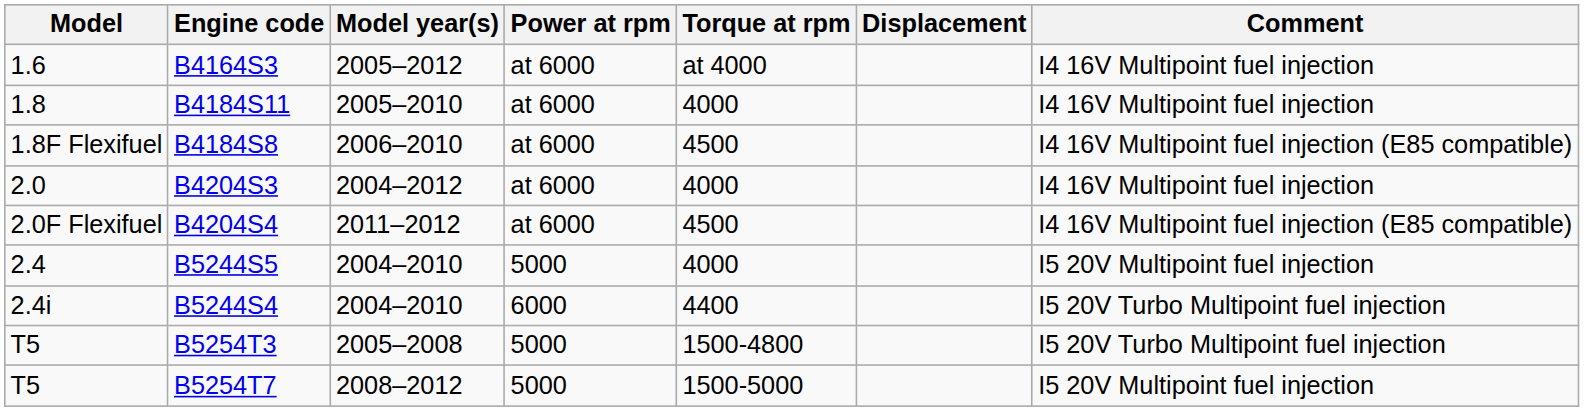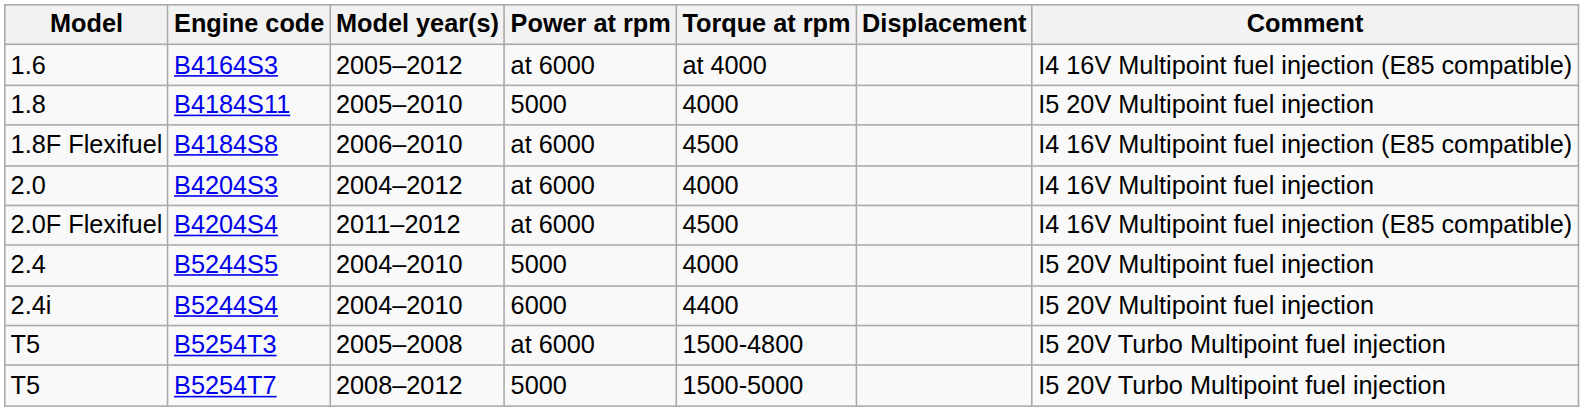 <table class="wikitable collapsible sortable">
 <tr>
 <th>Model</th>
 <th>Engine code</th>
 <th>Model year(s)</th>
 <th>Power at rpm</th>
 <th>Torque at rpm</th>
 <th>Displacement</th>
 <th>Comment</th>
 </tr>
 <tr>
 <td>1.6</td>
 <td><a href='#'>B4164S3</a></td>
 <td>2005–2012</td>
 <td> at 6000</td>
 <td> at 4000</td>
 <td></td>
-<td>I4 16V Multipoint fuel injection</td>
+<td>I4 16V Multipoint fuel injection (E85 compatible)</td>
 </tr>
 <tr>
 <td>1.8</td>
 <td><a href='#'>B4184S11</a></td>
 <td>2005–2010</td>
-<td> at 6000</td>
+<td> 5000</td>
 <td> 4000</td>
 <td></td>
-<td>I4 16V Multipoint fuel injection</td>
+<td>I5 20V Multipoint fuel injection</td>
 </tr>
 <tr>
 <td>1.8F Flexifuel</td>
 <td><a href='#'>B4184S8</a></td>
 <td>2006–2010</td>
 <td> at 6000</td>
 <td> 4500</td>
 <td></td>
 <td>I4 16V Multipoint fuel injection (E85 compatible)</td>
 </tr>
 <tr>
 <td>2.0</td>
 <td><a href='#'>B4204S3</a></td>
 <td>2004–2012</td>
 <td> at 6000</td>
 <td> 4000</td>
 <td></td>
 <td>I4 16V Multipoint fuel injection</td>
 </tr>
 <tr>
 <td>2.0F Flexifuel</td>
 <td><a href='#'>B4204S4</a></td>
 <td>2011–2012</td>
 <td> at 6000</td>
 <td> 4500</td>
 <td></td>
 <td>I4 16V Multipoint fuel injection (E85 compatible)</td>
 </tr>
 <tr>
 <td>2.4</td>
 <td><a href='#'>B5244S5</a></td>
 <td>2004–2010</td>
 <td> 5000</td>
 <td> 4000</td>
 <td></td>
 <td>I5 20V Multipoint fuel injection</td>
 </tr>
 <tr>
 <td>2.4i</td>
 <td><a href='#'>B5244S4</a></td>
 <td>2004–2010</td>
 <td> 6000</td>
 <td> 4400</td>
 <td></td>
-<td>I5 20V Turbo Multipoint fuel injection</td>
+<td>I5 20V Multipoint fuel injection</td>
 </tr>
 <tr>
 <td>T5</td>
 <td><a href='#'>B5254T3</a></td>
 <td>2005–2008</td>
-<td> 5000</td>
+<td> at 6000</td>
 <td> 1500-4800</td>
 <td></td>
 <td>I5 20V Turbo Multipoint fuel injection</td>
 </tr>
 <tr>
 <td>T5</td>
 <td><a href='#'>B5254T7</a></td>
 <td>2008–2012</td>
 <td> 5000</td>
 <td> 1500-5000</td>
 <td></td>
-<td>I5 20V Multipoint fuel injection</td>
+<td>I5 20V Turbo Multipoint fuel injection</td>
 </tr>
 </table>
